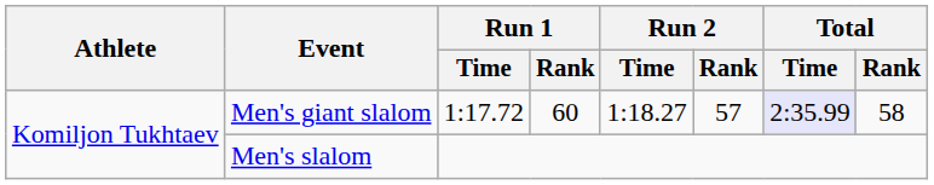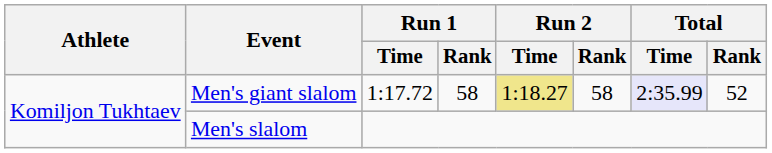 <table class="wikitable" style="font-size:90%">
 <tr>
 <th rowspan=2>Athlete</th>
 <th rowspan=2>Event</th>
 <th colspan=2>Run 1</th>
 <th colspan=2>Run 2</th>
 <th colspan=2>Total</th>
 </tr>
 <tr style="font-size:95%">
 <th>Time</th>
 <th>Rank</th>
 <th>Time</th>
 <th>Rank</th>
 <th>Time</th>
 <th>Rank</th>
 </tr>
 <tr align=center>
 <td align="left" rowspan="2"><a href='#'>Komiljon Tukhtaev</a></td>
 <td align="left"><a href='#'>Men's giant slalom</a></td>
 <td>1:17.72</td>
-<td>60</td>
-<td>1:18.27</td>
-<td>57</td>
+<td>58</td>
+<td style="background: khaki;">1:18.27</td>
+<td>58</td>
 <td style="background: lavender;">2:35.99</td>
-<td>58</td>
+<td>52</td>
 </tr>
 <tr align=center>
 <td align="left"><a href='#'>Men's slalom</a></td>
 <td colspan=6></td>
 </tr>
 </table>
